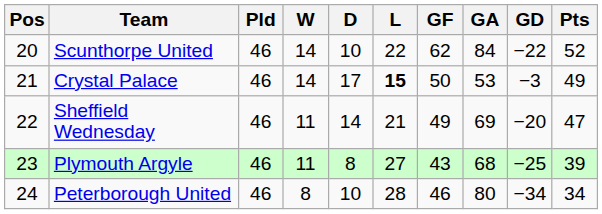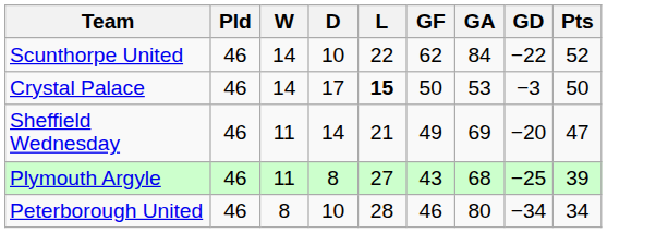 <table class="wikitable" style="text-align: center;">
 <tr>
-<th width=30>Pos</th>
 <th width=150>Team</th>
 <th width=30>Pld</th>
 <th width=30>W</th>
 <th width=30>D</th>
 <th width=30>L</th>
 <th width=30>GF</th>
 <th width=30>GA</th>
 <th width=30>GD</th>
 <th width=30>Pts</th>
 </tr>
 <tr>
-<td>20</td>
 <td align=left><a href='#'>Scunthorpe United</a></td>
 <td>46</td>
 <td>14</td>
 <td>10</td>
 <td>22</td>
 <td>62</td>
 <td>84</td>
 <td>−22</td>
 <td>52</td>
 </tr>
 <tr>
-<td>21</td>
 <td align=left><a href='#'>Crystal Palace</a></td>
 <td>46</td>
 <td>14</td>
 <td>17</td>
 <td><strong>15</strong></td>
 <td>50</td>
 <td>53</td>
 <td>−3</td>
-<td>49</td>
+<td>50</td>
 </tr>
 <tr>
-<td>22</td>
 <td align=left><a href='#'>Sheffield Wednesday</a></td>
 <td>46</td>
 <td>11</td>
 <td>14</td>
 <td>21</td>
 <td>49</td>
 <td>69</td>
 <td>−20</td>
 <td>47</td>
 </tr>
 <tr style="background:#cfc;">
-<td>23</td>
 <td align=left><a href='#'>Plymouth Argyle</a></td>
 <td>46</td>
 <td>11</td>
 <td>8</td>
 <td>27</td>
 <td>43</td>
 <td>68</td>
 <td>−25</td>
 <td>39</td>
 </tr>
 <tr>
-<td>24</td>
 <td align=left><a href='#'>Peterborough United</a></td>
 <td>46</td>
 <td>8</td>
 <td>10</td>
 <td>28</td>
 <td>46</td>
 <td>80</td>
 <td>−34</td>
 <td>34</td>
 </tr>
 </table>
